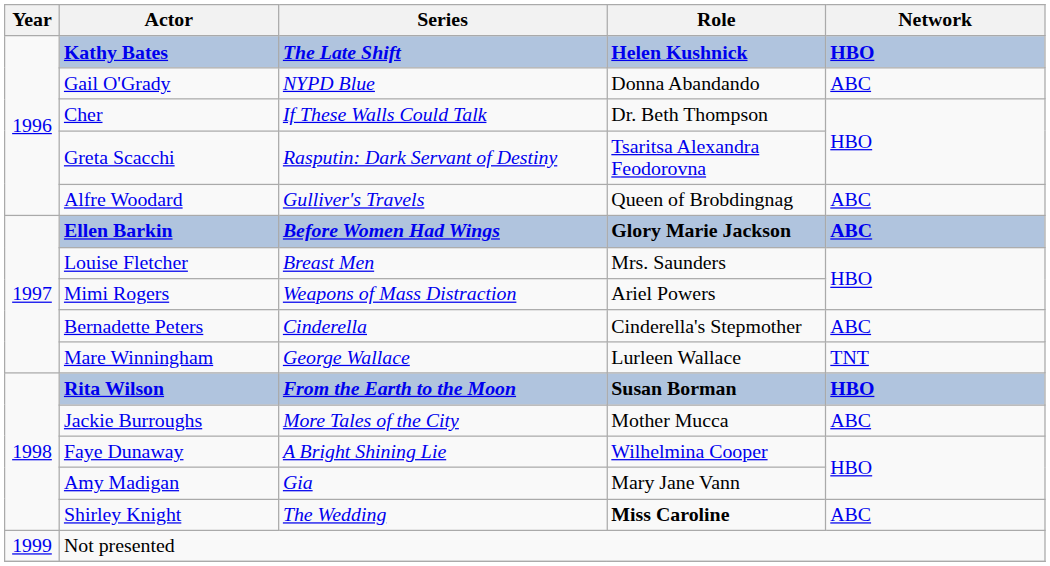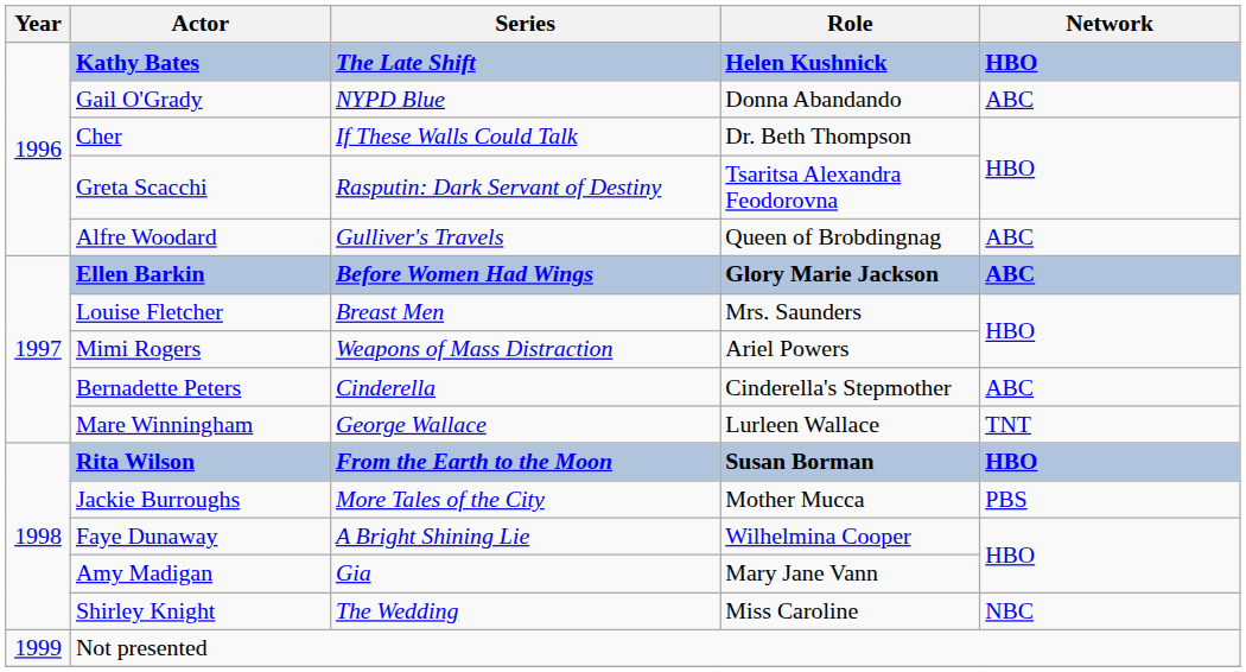 <table class="wikitable" width="95%" cellpadding="5">
 <tr>
 <th width="5%">Year</th>
 <th width="20%">Actor</th>
 <th width="30%">Series</th>
 <th width="20%">Role</th>
 <th width="20%">Network</th>
 </tr>
 <tr>
 <td rowspan="5" style="text-align:center;"><a href='#'>1996</a></td>
 <td style="background:#B0C4DE;"><strong><a href='#'>Kathy Bates</a></strong></td>
 <td style="background:#B0C4DE;"><strong><em><a href='#'>The Late Shift</a></em></strong></td>
 <td style="background:#B0C4DE;"><strong><a href='#'>Helen Kushnick</a></strong></td>
 <td style="background:#B0C4DE;"><strong><a href='#'>HBO</a></strong></td>
 </tr>
 <tr>
 <td><a href='#'>Gail O'Grady</a></td>
 <td><em><a href='#'>NYPD Blue</a></em></td>
 <td>Donna Abandando</td>
 <td><a href='#'>ABC</a></td>
 </tr>
 <tr>
 <td><a href='#'>Cher</a></td>
 <td><em><a href='#'>If These Walls Could Talk</a></em></td>
 <td>Dr. Beth Thompson</td>
 <td rowspan="2"><a href='#'>HBO</a></td>
 </tr>
 <tr>
 <td><a href='#'>Greta Scacchi</a></td>
 <td><em><a href='#'>Rasputin: Dark Servant of Destiny</a></em></td>
 <td><a href='#'>Tsaritsa Alexandra Feodorovna</a></td>
 </tr>
 <tr>
 <td><a href='#'>Alfre Woodard</a></td>
 <td><em><a href='#'>Gulliver's Travels</a></em></td>
 <td>Queen of Brobdingnag</td>
 <td><a href='#'>ABC</a></td>
 </tr>
 <tr>
 <td rowspan="5" style="text-align:center;"><a href='#'>1997</a></td>
 <td style="background:#B0C4DE;"><strong><a href='#'>Ellen Barkin</a></strong></td>
 <td style="background:#B0C4DE;"><strong><em><a href='#'>Before Women Had Wings</a></em></strong></td>
 <td style="background:#B0C4DE;"><strong>Glory Marie Jackson</strong></td>
 <td style="background:#B0C4DE;"><strong><a href='#'>ABC</a></strong></td>
 </tr>
 <tr>
 <td><a href='#'>Louise Fletcher</a></td>
 <td><em><a href='#'>Breast Men</a></em></td>
 <td>Mrs. Saunders</td>
 <td rowspan="2"><a href='#'>HBO</a></td>
 </tr>
 <tr>
 <td><a href='#'>Mimi Rogers</a></td>
 <td><em><a href='#'>Weapons of Mass Distraction</a></em></td>
 <td>Ariel Powers</td>
 </tr>
 <tr>
 <td><a href='#'>Bernadette Peters</a></td>
 <td><em><a href='#'>Cinderella</a></em></td>
 <td>Cinderella's Stepmother</td>
 <td><a href='#'>ABC</a></td>
 </tr>
 <tr>
 <td><a href='#'>Mare Winningham</a></td>
 <td><em><a href='#'>George Wallace</a></em></td>
 <td>Lurleen Wallace</td>
 <td><a href='#'>TNT</a></td>
 </tr>
 <tr>
 <td rowspan="5" style="text-align:center;"><a href='#'>1998</a></td>
 <td style="background:#B0C4DE;"><strong><a href='#'>Rita Wilson</a></strong></td>
 <td style="background:#B0C4DE;"><strong><em><a href='#'>From the Earth to the Moon</a></em></strong></td>
 <td style="background:#B0C4DE;"><strong>Susan Borman</strong></td>
 <td style="background:#B0C4DE;"><strong><a href='#'>HBO</a></strong></td>
 </tr>
 <tr>
 <td><a href='#'>Jackie Burroughs</a></td>
 <td><em><a href='#'>More Tales of the City</a></em></td>
 <td>Mother Mucca</td>
-<td><a href='#'>ABC</a></td>
+<td><a href='#'>PBS</a></td>
 </tr>
 <tr>
 <td><a href='#'>Faye Dunaway</a></td>
 <td><em><a href='#'>A Bright Shining Lie</a></em></td>
 <td><a href='#'>Wilhelmina Cooper</a></td>
 <td rowspan="2"><a href='#'>HBO</a></td>
 </tr>
 <tr>
 <td><a href='#'>Amy Madigan</a></td>
 <td><em><a href='#'>Gia</a></em></td>
 <td>Mary Jane Vann</td>
 </tr>
 <tr>
 <td><a href='#'>Shirley Knight</a></td>
 <td><em><a href='#'>The Wedding</a></em></td>
-<td><strong>Miss Caroline</strong></td>
-<td><a href='#'>ABC</a></td>
+<td>Miss Caroline</td>
+<td><a href='#'>NBC</a></td>
 </tr>
 <tr>
 <td rowspan="1" style="text-align:center;"><a href='#'>1999</a></td>
 <td colspan="4">Not presented</td>
 </tr>
 <tr>
 </tr>
 </table>
